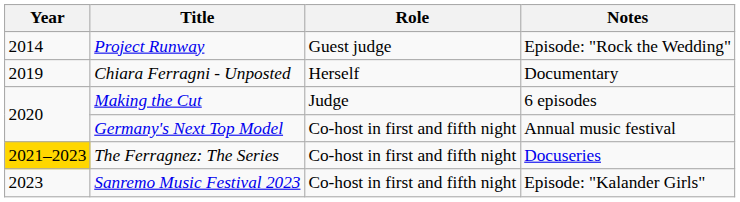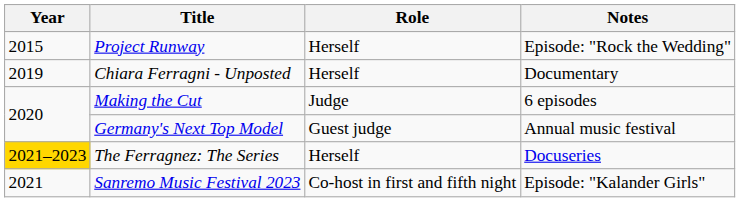 <table class="wikitable">
 <tr>
 <th>Year</th>
 <th>Title</th>
 <th>Role</th>
 <th>Notes</th>
 </tr>
 <tr>
-<td>2014</td>
+<td>2015</td>
 <td><em><a href='#'>Project Runway</a></em></td>
-<td>Guest judge</td>
+<td>Herself</td>
 <td>Episode: "Rock the Wedding"</td>
 </tr>
 <tr>
 <td>2019</td>
 <td><em>Chiara Ferragni - Unposted</em></td>
 <td>Herself</td>
 <td>Documentary</td>
 </tr>
 <tr>
 <td rowspan="2">2020</td>
 <td><em><a href='#'>Making the Cut</a></em></td>
 <td>Judge</td>
 <td>6 episodes</td>
 </tr>
 <tr>
 <td><em><a href='#'>Germany's Next Top Model</a></em></td>
-<td>Co-host in first and fifth night</td>
+<td>Guest judge</td>
 <td>Annual music festival</td>
 </tr>
 <tr>
 <td style="background: gold;">2021–2023</td>
 <td><em>The Ferragnez: The Series</em></td>
-<td>Co-host in first and fifth night</td>
+<td>Herself</td>
 <td><a href='#'>Docuseries</a></td>
 </tr>
 <tr>
-<td>2023</td>
+<td>2021</td>
 <td><em><a href='#'>Sanremo Music Festival 2023</a></em></td>
 <td>Co-host in first and fifth night</td>
 <td>Episode: "Kalander Girls"</td>
 </tr>
 </table>
